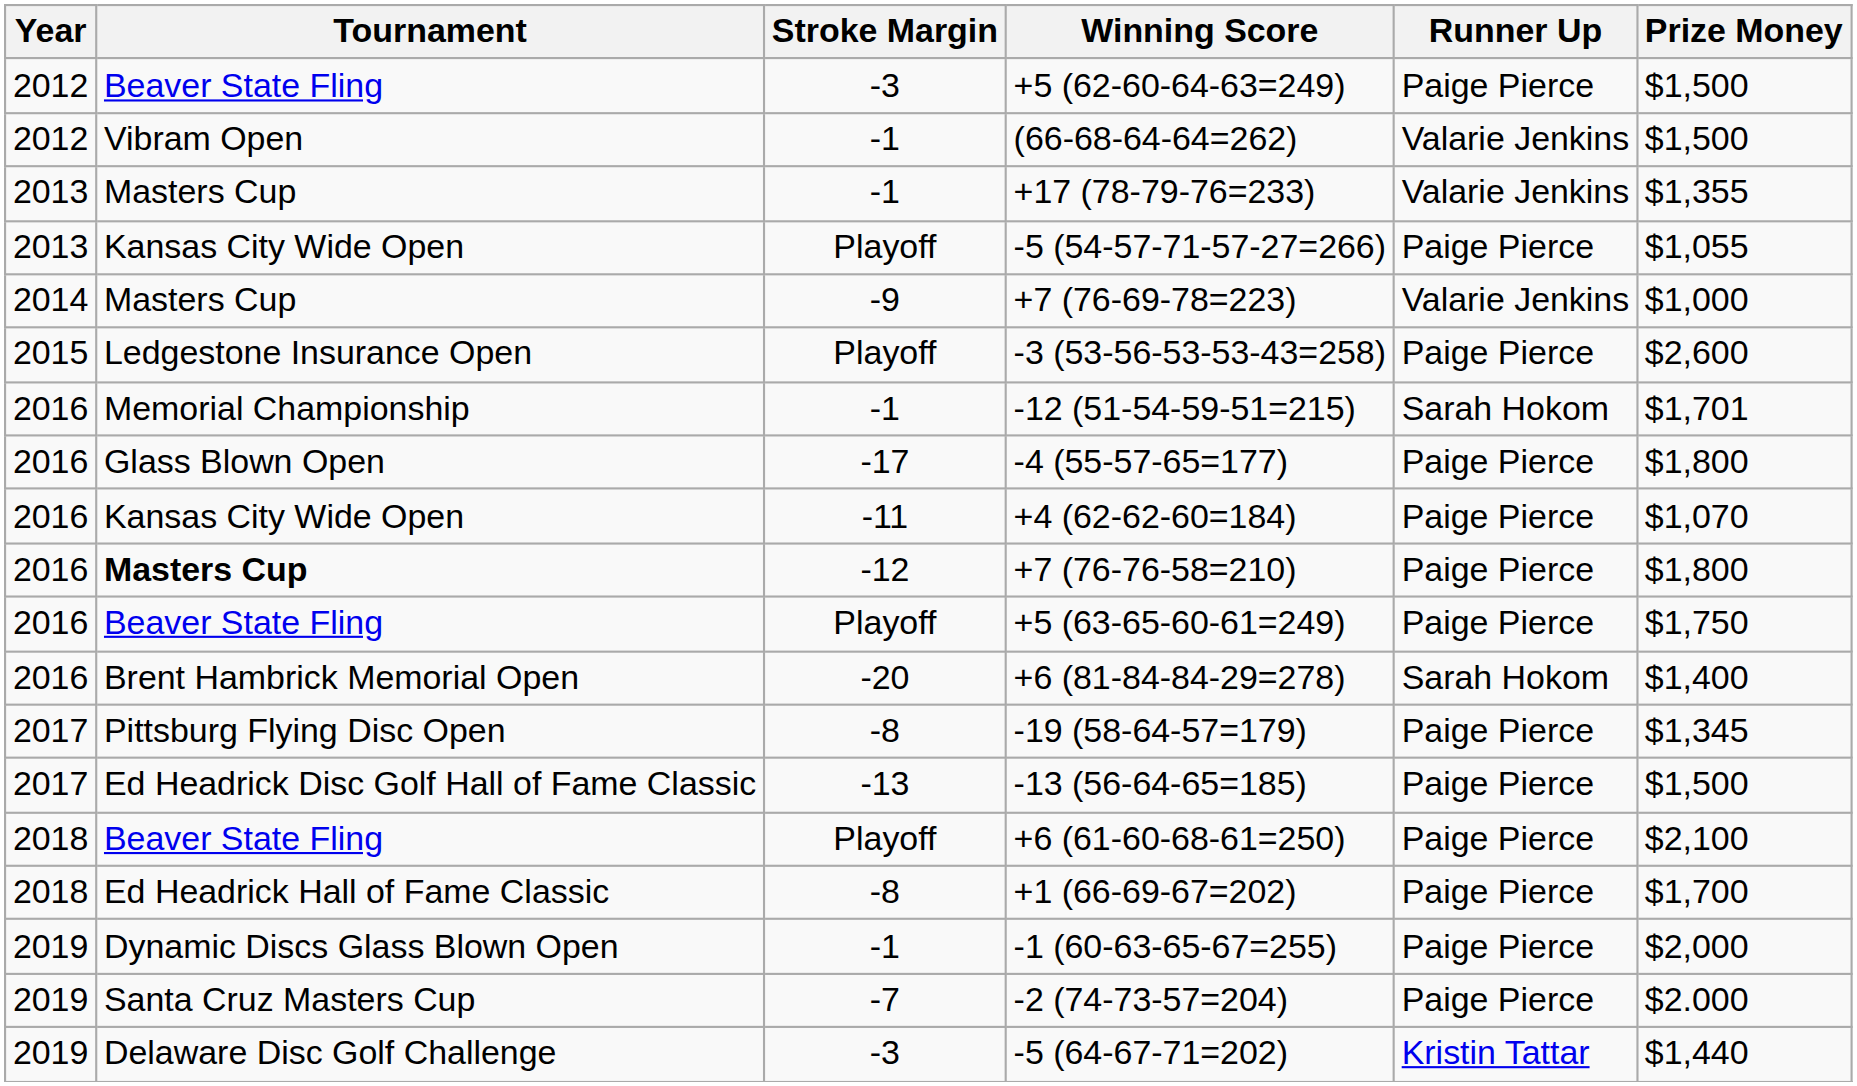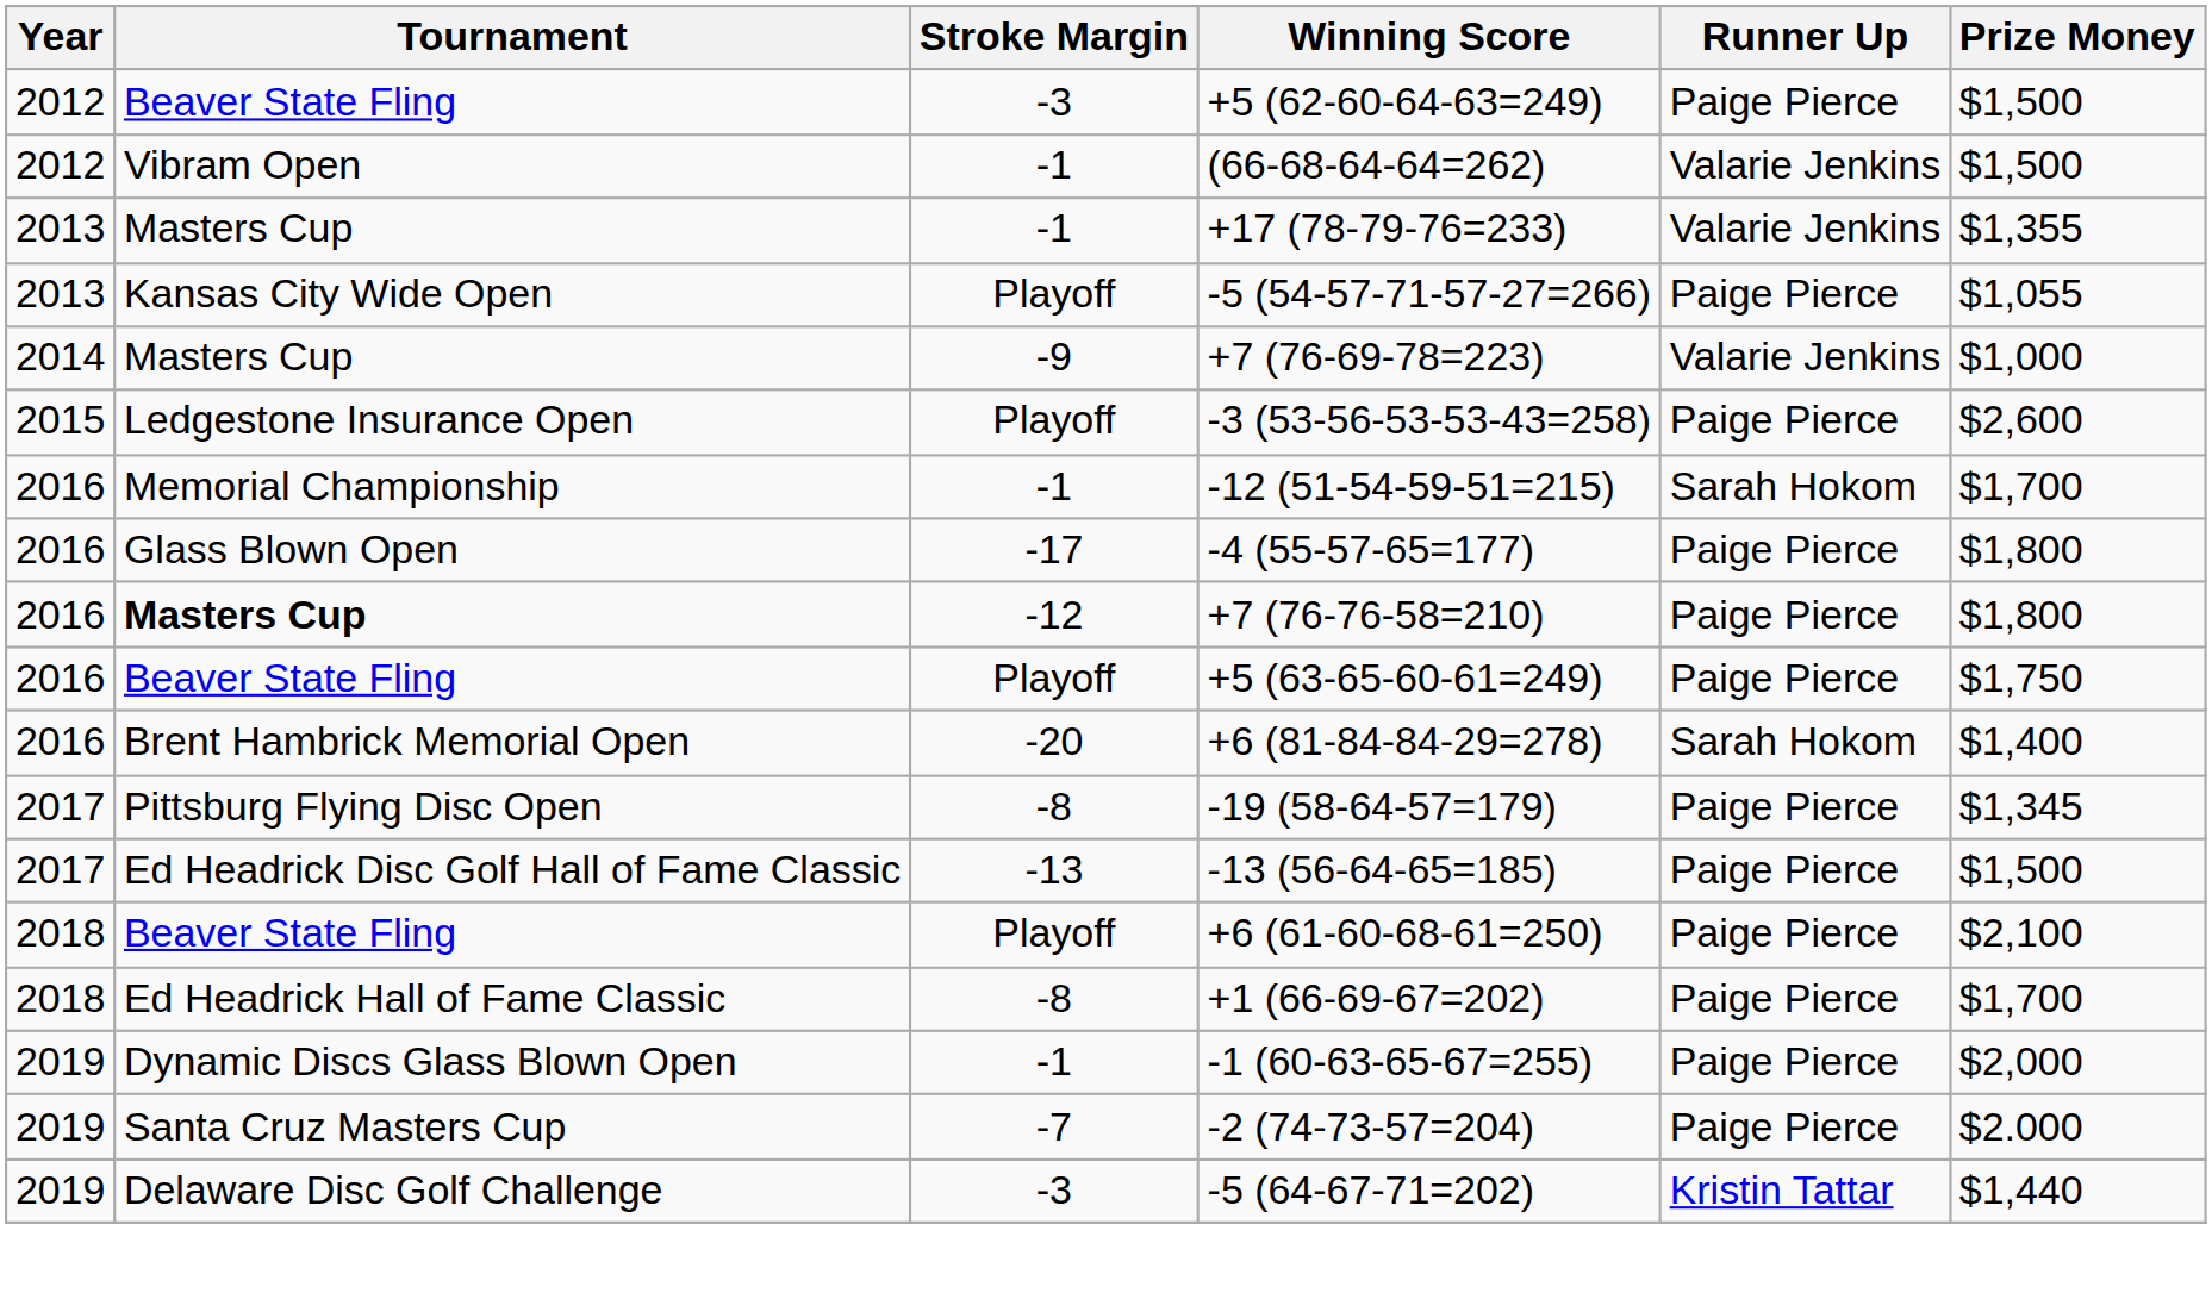 <table class="wikitable">
 <tr>
 <th>Year</th>
 <th>Tournament</th>
 <th>Stroke Margin</th>
 <th>Winning Score</th>
 <th>Runner Up</th>
 <th>Prize Money</th>
 </tr>
 <tr>
 <td>2012</td>
 <td><a href='#'>Beaver State Fling</a></td>
 <td align="center">-3</td>
 <td>+5 (62-60-64-63=249)</td>
 <td>Paige Pierce</td>
 <td>$1,500</td>
 </tr>
 <tr>
 <td>2012</td>
 <td>Vibram Open</td>
 <td align="center">-1</td>
 <td>(66-68-64-64=262)</td>
 <td>Valarie Jenkins</td>
 <td>$1,500</td>
 </tr>
 <tr>
 <td>2013</td>
 <td>Masters Cup</td>
 <td align="center">-1</td>
 <td>+17 (78-79-76=233)</td>
 <td>Valarie Jenkins</td>
 <td>$1,355</td>
 </tr>
 <tr>
 <td>2013</td>
 <td>Kansas City Wide Open</td>
 <td align="center">Playoff</td>
 <td>-5 (54-57-71-57-27=266)</td>
 <td>Paige Pierce</td>
 <td>$1,055</td>
 </tr>
 <tr>
 <td>2014</td>
 <td>Masters Cup</td>
 <td align="center">-9</td>
 <td>+7 (76-69-78=223)</td>
 <td>Valarie Jenkins</td>
 <td>$1,000</td>
 </tr>
 <tr>
 <td>2015</td>
 <td>Ledgestone Insurance Open</td>
 <td align="center">Playoff</td>
 <td>-3 (53-56-53-53-43=258)</td>
 <td>Paige Pierce</td>
 <td>$2,600</td>
 </tr>
 <tr>
 <td>2016</td>
 <td>Memorial Championship</td>
 <td align="center">-1</td>
 <td>-12 (51-54-59-51=215)</td>
 <td>Sarah Hokom</td>
-<td>$1,701</td>
+<td>$1,700</td>
 </tr>
 <tr>
 <td>2016</td>
 <td>Glass Blown Open</td>
 <td align="center">-17</td>
 <td>-4 (55-57-65=177)</td>
 <td>Paige Pierce</td>
 <td>$1,800</td>
-</tr>
-<tr>
-<td>2016</td>
-<td>Kansas City Wide Open</td>
-<td align="center">-11</td>
-<td>+4 (62-62-60=184)</td>
-<td>Paige Pierce</td>
-<td>$1,070</td>
 </tr>
 <tr>
 <td>2016</td>
 <td><strong>Masters Cup</strong></td>
 <td align="center">-12</td>
 <td>+7 (76-76-58=210)</td>
 <td>Paige Pierce</td>
 <td>$1,800</td>
 </tr>
 <tr>
 <td>2016</td>
 <td><a href='#'>Beaver State Fling</a></td>
 <td align="center">Playoff</td>
 <td>+5 (63-65-60-61=249)</td>
 <td>Paige Pierce</td>
 <td>$1,750</td>
 </tr>
 <tr>
 <td>2016</td>
 <td>Brent Hambrick Memorial Open</td>
 <td align="center">-20</td>
 <td>+6 (81-84-84-29=278)</td>
 <td>Sarah Hokom</td>
 <td>$1,400</td>
 </tr>
 <tr>
 <td>2017</td>
 <td>Pittsburg Flying Disc Open</td>
 <td align="center">-8</td>
 <td>-19 (58-64-57=179)</td>
 <td>Paige Pierce</td>
 <td>$1,345</td>
 </tr>
 <tr>
 <td>2017</td>
 <td>Ed Headrick Disc Golf Hall of Fame Classic</td>
 <td align="center">-13</td>
 <td>-13 (56-64-65=185)</td>
 <td>Paige Pierce</td>
 <td>$1,500</td>
 </tr>
 <tr>
 <td>2018</td>
 <td><a href='#'>Beaver State Fling</a></td>
 <td align="center">Playoff</td>
 <td>+6 (61-60-68-61=250)</td>
 <td>Paige Pierce</td>
 <td>$2,100</td>
 </tr>
 <tr>
 <td>2018</td>
 <td>Ed Headrick Hall of Fame Classic</td>
 <td align="center">-8</td>
 <td>+1 (66-69-67=202)</td>
 <td>Paige Pierce</td>
 <td>$1,700</td>
 </tr>
 <tr>
 <td>2019</td>
 <td>Dynamic Discs Glass Blown Open</td>
 <td align="center">-1</td>
 <td>-1 (60-63-65-67=255)</td>
 <td>Paige Pierce</td>
 <td>$2,000</td>
 </tr>
 <tr>
 <td>2019</td>
 <td>Santa Cruz Masters Cup</td>
 <td align="center">-7</td>
 <td>-2 (74-73-57=204)</td>
 <td>Paige Pierce</td>
 <td>$2.000</td>
 </tr>
 <tr>
 <td>2019</td>
 <td>Delaware Disc Golf Challenge</td>
 <td align="center">-3</td>
 <td>-5 (64-67-71=202)</td>
 <td><a href='#'>Kristin Tattar</a></td>
 <td>$1,440</td>
 </tr>
 <tr>
 </tr>
 </table>
